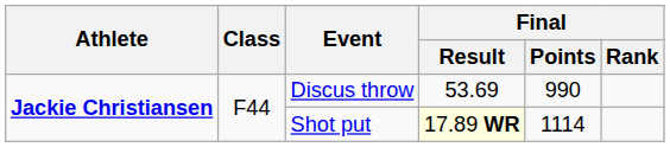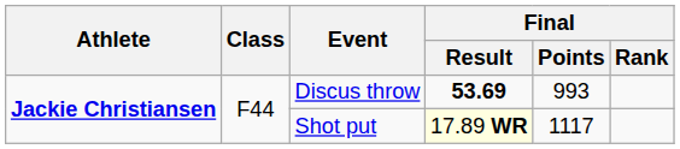 <table class=wikitable style="font-size:90%">
 <tr>
 <th rowspan="2">Athlete</th>
 <th rowspan="2">Class</th>
 <th rowspan="2">Event</th>
 <th colspan="3">Final</th>
 </tr>
 <tr>
 <th>Result</th>
 <th>Points</th>
 <th>Rank</th>
 </tr>
 <tr>
 <td rowspan="2"><strong><a href='#'>Jackie Christiansen</a></strong></td>
 <td rowspan="2" style="text-align:center;">F44</td>
 <td><a href='#'>Discus throw</a></td>
-<td style="text-align:center;">53.69</td>
-<td style="text-align:center;">990</td>
+<td style="text-align:center;"><strong>53.69</strong></td>
+<td style="text-align:center;">993</td>
 <td style="text-align:center;"></td>
 </tr>
 <tr>
 <td><a href='#'>Shot put</a></td>
 <td style="background: lightyellow; text-align:center;">17.89 <strong>WR</strong></td>
-<td style="text-align:center;">1114</td>
+<td style="text-align:center;">1117</td>
 <td style="text-align:center;"></td>
 </tr>
 </table>
